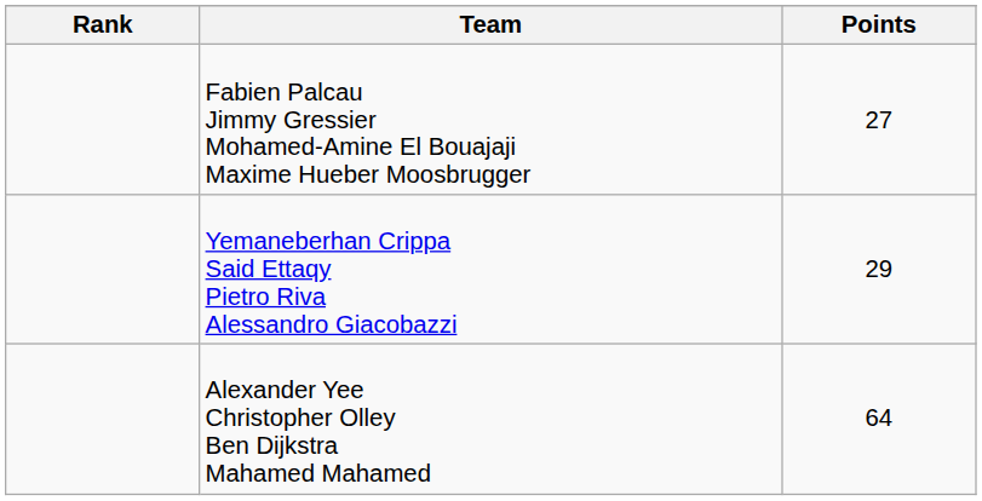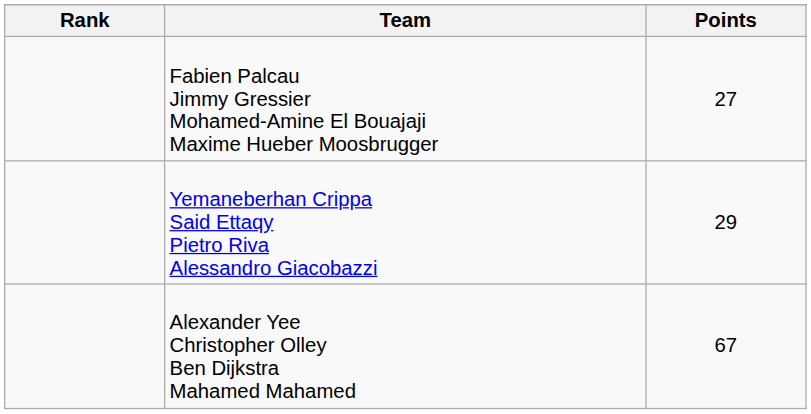 <table class="wikitable" style="text-align:center;" width="50%">
 <tr>
 </tr>
 <tr>
 <th width=10%>Rank</th>
 <th width=30%>Team</th>
 <th width=10%>Points</th>
 </tr>
 <tr>
 <td></td>
 <td align="left"><br>Fabien Palcau<br>Jimmy Gressier<br>Mohamed-Amine El Bouajaji<br>Maxime Hueber Moosbrugger</td>
 <td>27</td>
 </tr>
 <tr>
 <td></td>
 <td align="left"><br><a href='#'>Yemaneberhan Crippa</a><br><a href='#'>Said Ettaqy</a><br><a href='#'>Pietro Riva</a><br><a href='#'>Alessandro Giacobazzi</a></td>
 <td>29</td>
 </tr>
 <tr>
 <td></td>
 <td align="left"><br>Alexander Yee<br>Christopher Olley<br>Ben Dijkstra<br>Mahamed Mahamed</td>
-<td>64</td>
+<td>67</td>
 </tr>
 </table>
